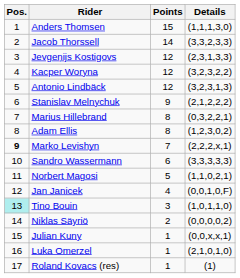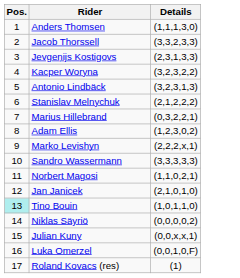 <table class=wikitable style="font-size:93%; text-align:center;">
 <tr>
 <th width=25px>Pos.</th>
 <th width=180px>Rider</th>
-<th width=40px>Points</th>
 <th width=70px>Details</th>
 </tr>
 <tr>
 <td>1</td>
 <td style="text-align:left;"> <a href='#'>Anders Thomsen</a></td>
-<td>15</td>
 <td>(1,1,1,3,0)</td>
 </tr>
 <tr>
 <td>2</td>
 <td style="text-align:left;"> <a href='#'>Jacob Thorssell</a></td>
-<td>14</td>
 <td>(3,3,2,3,3)</td>
 </tr>
 <tr>
 <td>3</td>
 <td style="text-align:left;"> <a href='#'>Jevgeņijs Kostigovs</a></td>
-<td>12</td>
 <td>(2,3,1,3,3)</td>
 </tr>
 <tr>
 <td>4</td>
 <td style="text-align:left;"> <a href='#'>Kacper Woryna</a></td>
-<td>12</td>
 <td>(3,2,3,2,2)</td>
 </tr>
 <tr>
 <td>5</td>
 <td style="text-align:left;"> <a href='#'>Antonio Lindbäck</a></td>
-<td>12</td>
 <td>(3,2,3,1,3)</td>
 </tr>
 <tr>
 <td>6</td>
 <td style="text-align:left;"> <a href='#'>Stanislav Melnychuk</a></td>
-<td>9</td>
 <td>(2,1,2,2,2)</td>
 </tr>
 <tr>
 <td>7</td>
 <td style="text-align:left;"> <a href='#'>Marius Hillebrand</a></td>
-<td>8</td>
 <td>(0,3,2,2,1)</td>
 </tr>
 <tr>
 <td>8</td>
 <td style="text-align:left;"> <a href='#'>Adam Ellis</a></td>
-<td>8</td>
 <td>(1,2,3,0,2)</td>
 </tr>
 <tr>
-<td><strong>9</strong></td>
+<td>9</td>
 <td style="text-align:left;"> <a href='#'>Marko Levishyn</a></td>
-<td>7</td>
 <td>(2,2,2,x,1)</td>
 </tr>
 <tr>
 <td>10</td>
 <td style="text-align:left;"> <a href='#'>Sandro Wassermann</a></td>
-<td>6</td>
 <td>(3,3,3,3,3)</td>
 </tr>
 <tr>
 <td>11</td>
 <td style="text-align:left;"> <a href='#'>Norbert Magosi</a></td>
-<td>5</td>
 <td>(1,1,0,2,1)</td>
 </tr>
 <tr>
 <td>12</td>
 <td style="text-align:left;"> <a href='#'>Jan Janicek</a></td>
-<td>4</td>
-<td>(0,0,1,0,F)</td>
+<td>(2,1,0,1,0)</td>
 </tr>
 <tr>
 <td style="background: paleturquoise;">13</td>
 <td style="text-align:left;"> <a href='#'>Tino Bouin</a></td>
-<td>3</td>
 <td>(1,0,1,1,0)</td>
 </tr>
 <tr>
 <td>14</td>
 <td style="text-align:left;"> <a href='#'>Niklas Säyriö</a></td>
-<td>2</td>
 <td>(0,0,0,0,2)</td>
 </tr>
 <tr>
 <td>15</td>
 <td style="text-align:left;"> <a href='#'>Julian Kuny</a></td>
-<td>1</td>
 <td>(0,0,x,x,1)</td>
 </tr>
 <tr>
 <td>16</td>
 <td style="text-align:left;"> <a href='#'>Luka Omerzel</a></td>
-<td>1</td>
-<td>(2,1,0,1,0)</td>
+<td>(0,0,1,0,F)</td>
 </tr>
 <tr>
 <td>17</td>
 <td style="text-align:left;"> <a href='#'>Roland Kovacs</a> (res)</td>
-<td>1</td>
 <td>(1)</td>
 </tr>
 </table>
